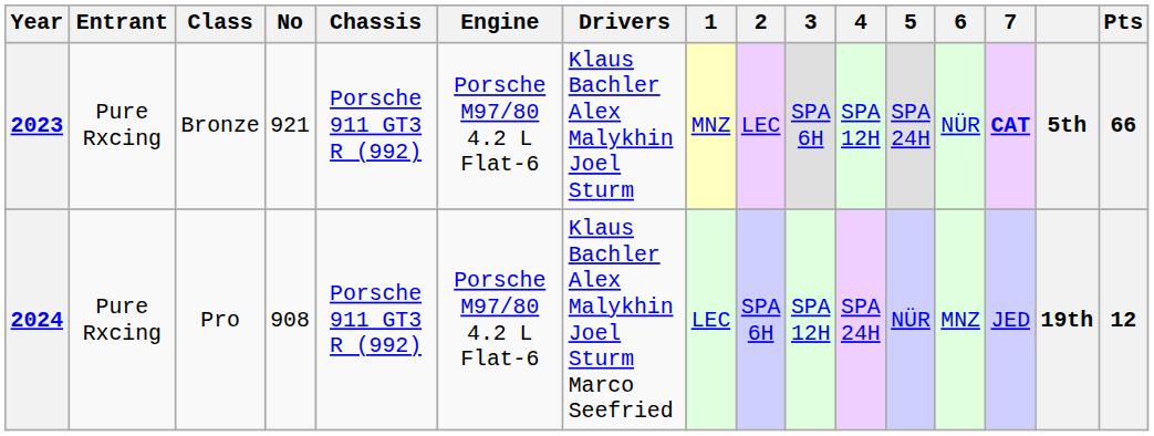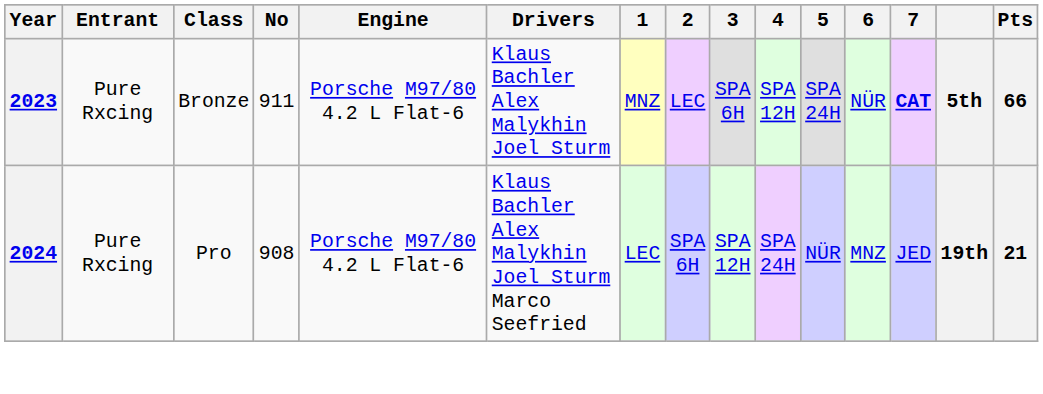 <table class="wikitable" style="font-size: 90%; text-align:center">
 <tr>
 <th>Year</th>
 <th>Entrant</th>
 <th>Class</th>
 <th>No</th>
-<th>Chassis</th>
 <th>Engine</th>
 <th>Drivers</th>
 <th>1</th>
 <th>2</th>
 <th>3</th>
 <th>4</th>
 <th>5</th>
 <th>6</th>
 <th>7</th>
 <th></th>
 <th>Pts</th>
 </tr>
 <tr>
 <th><a href='#'>2023</a></th>
 <td> Pure Rxcing</td>
 <td>Bronze</td>
-<td>921</td>
-<td><a href='#'>Porsche 911 GT3 R (992)</a></td>
+<td>911</td>
 <td><a href='#'>Porsche</a> <a href='#'>M97/80</a> 4.2 L Flat-6</td>
 <td align="left"> <a href='#'>Klaus Bachler</a><br> <a href='#'>Alex Malykhin</a><br> <a href='#'>Joel Sturm</a></td>
 <td style="background:#FFFFBF;"><a href='#'>MNZ</a><br></td>
 <td style="background:#EFCFFF;"><a href='#'>LEC</a><br></td>
 <td style="background:#DFDFDF;"><a href='#'>SPA<br>6H</a><br></td>
 <td style="background:#DFFFDF;"><a href='#'>SPA<br>12H</a><br></td>
 <td style="background:#DFDFDF;"><a href='#'>SPA<br>24H</a><br></td>
 <td style="background:#DFFFDF;"><a href='#'>NÜR</a><br></td>
 <td style="background:#EFCFFF;"><strong><a href='#'>CAT</a></strong><br></td>
 <th>5th</th>
 <th>66</th>
 </tr>
 <tr>
 <th><a href='#'>2024</a></th>
 <td> Pure Rxcing</td>
 <td>Pro</td>
 <td>908</td>
-<td><a href='#'>Porsche 911 GT3 R (992)</a></td>
 <td><a href='#'>Porsche</a> <a href='#'>M97/80</a> 4.2 L Flat-6</td>
 <td align="left"> <a href='#'>Klaus Bachler</a><br> <a href='#'>Alex Malykhin</a><br> <a href='#'>Joel Sturm</a><br> Marco Seefried <small></small></td>
 <td style="background:#DFFFDF;"><a href='#'>LEC</a><br></td>
 <td style="background:#CFCFFF;"><a href='#'>SPA<br>6H</a><br></td>
 <td style="background:#DFFFDF;"><a href='#'>SPA<br>12H</a><br></td>
 <td style="background:#EFCFFF;"><a href='#'>SPA<br>24H</a><br></td>
 <td style="background:#CFCFFF;"><a href='#'>NÜR</a><br></td>
 <td style="background:#DFFFDF;"><a href='#'>MNZ</a><br></td>
 <td style="background:#CFCFFF;"><a href='#'>JED</a><br></td>
 <th>19th</th>
-<th>12</th>
+<th>21</th>
 </tr>
 </table>
